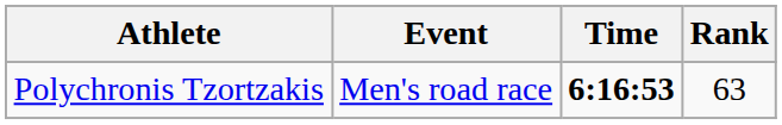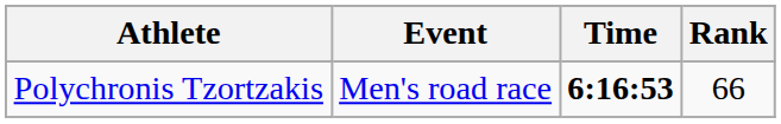 <table class=wikitable style=font-size:90%;text-align:center>
 <tr>
 <th>Athlete</th>
 <th>Event</th>
 <th>Time</th>
 <th>Rank</th>
 </tr>
 <tr>
 <td align=left><a href='#'>Polychronis Tzortzakis</a></td>
 <td align=left><a href='#'>Men's road race</a></td>
 <td><strong>6:16:53</strong></td>
-<td>63</td>
+<td>66</td>
 </tr>
 </table>
